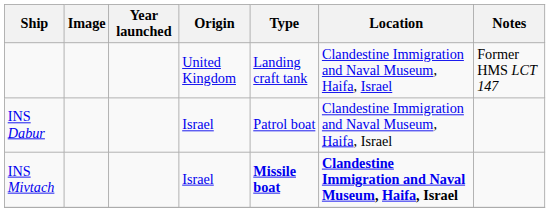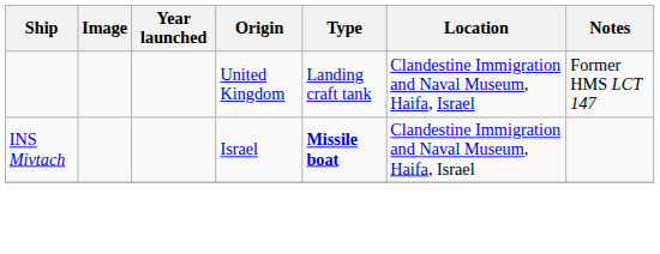 <table class="wikitable sortable">
 <tr>
 <th>Ship</th>
 <th>Image</th>
 <th>Year launched</th>
 <th>Origin</th>
 <th>Type</th>
 <th>Location</th>
 <th>Notes</th>
 </tr>
 <tr>
 <td data-sort-value=Af Al Pi Chen></td>
 <td></td>
 <td></td>
 <td> <a href='#'>United Kingdom</a></td>
 <td><a href='#'>Landing craft tank</a></td>
 <td><a href='#'>Clandestine Immigration and Naval Museum</a>, <a href='#'>Haifa</a>, <a href='#'>Israel</a><br><small></small></td>
 <td>Former HMS <em>LCT 147</em></td>
 </tr>
 <tr>
-<td data-sort-value=Dabur><a href='#'>INS <em>Dabur</em></a></td>
-<td></td>
-<td></td>
-<td> <a href='#'>Israel</a></td>
-<td><a href='#'>Patrol boat</a></td>
-<td><a href='#'>Clandestine Immigration and Naval Museum</a>, <a href='#'>Haifa</a>, Israel</td>
-<td></td>
-</tr>
-<tr>
 <td data-sort-value=Mivtach><a href='#'>INS <em>Mivtach</em></a></td>
 <td></td>
 <td></td>
 <td> <a href='#'>Israel</a></td>
 <td><strong><a href='#'>Missile boat</a></strong></td>
-<td><strong><a href='#'>Clandestine Immigration and Naval Museum</a>, <a href='#'>Haifa</a>, Israel</strong></td>
+<td><a href='#'>Clandestine Immigration and Naval Museum</a>, <a href='#'>Haifa</a>, Israel</td>
 <td></td>
 </tr>
 <tr>
 </tr>
 </table>
